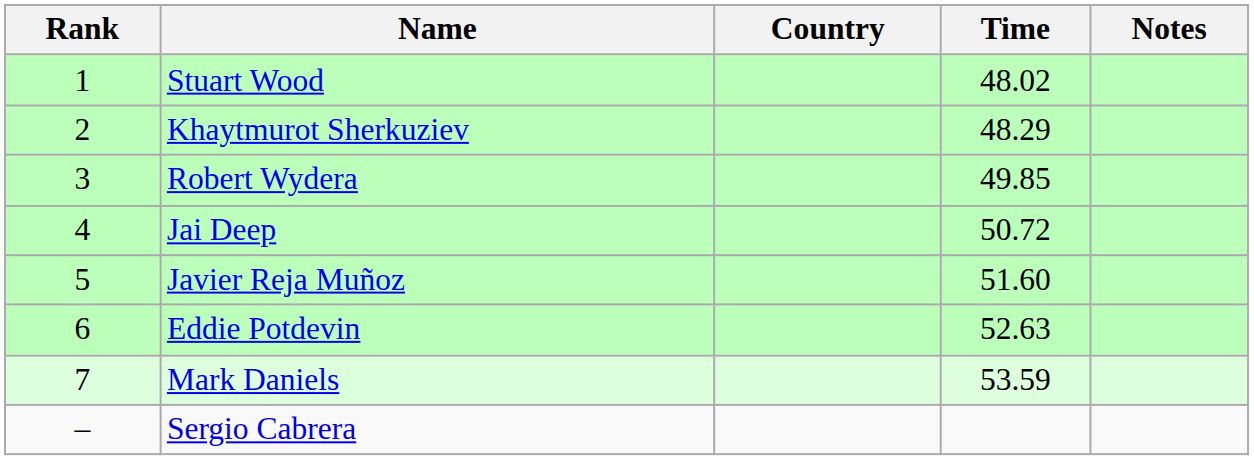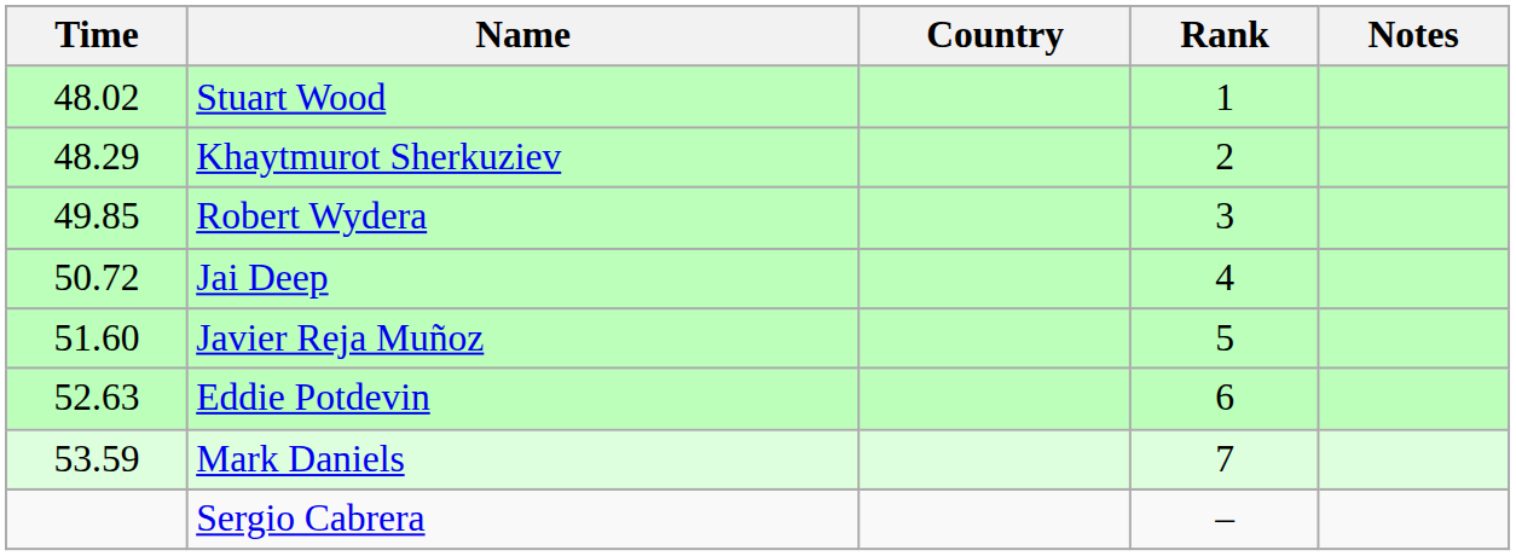 <table class="wikitable" style="text-align:center;width: 50%">
 <tr>
-<th>Rank</th>
+<th>Time</th>
 <th>Name</th>
 <th>Country</th>
-<th>Time</th>
+<th>Rank</th>
 <th>Notes</th>
 </tr>
 <tr bgcolor=bbffbb>
-<td>1</td>
+<td>48.02</td>
 <td align="left"><a href='#'>Stuart Wood</a></td>
 <td align="left"></td>
-<td>48.02</td>
+<td>1</td>
 <td></td>
 </tr>
 <tr bgcolor=bbffbb>
-<td>2</td>
+<td>48.29</td>
 <td align="left"><a href='#'>Khaytmurot Sherkuziev</a></td>
 <td align="left"></td>
-<td>48.29</td>
+<td>2</td>
 <td></td>
 </tr>
 <tr bgcolor=bbffbb>
-<td>3</td>
+<td>49.85</td>
 <td align="left"><a href='#'>Robert Wydera</a></td>
 <td align="left"></td>
-<td>49.85</td>
+<td>3</td>
 <td></td>
 </tr>
 <tr bgcolor=bbffbb>
-<td>4</td>
+<td>50.72</td>
 <td align="left"><a href='#'>Jai Deep</a></td>
 <td align="left"></td>
-<td>50.72</td>
+<td>4</td>
 <td></td>
 </tr>
 <tr bgcolor=bbffbb>
-<td>5</td>
+<td>51.60</td>
 <td align="left"><a href='#'>Javier Reja Muñoz</a></td>
 <td align="left"></td>
-<td>51.60</td>
+<td>5</td>
 <td></td>
 </tr>
 <tr bgcolor=bbffbb>
-<td>6</td>
+<td>52.63</td>
 <td align="left"><a href='#'>Eddie Potdevin</a></td>
 <td align="left"></td>
-<td>52.63</td>
+<td>6</td>
 <td></td>
 </tr>
 <tr bgcolor=ddffdd>
-<td>7</td>
+<td>53.59</td>
 <td align="left"><a href='#'>Mark Daniels</a></td>
 <td align="left"></td>
-<td>53.59</td>
+<td>7</td>
 <td></td>
 </tr>
 <tr>
-<td>–</td>
+<td></td>
 <td align="left"><a href='#'>Sergio Cabrera</a></td>
 <td align="left"></td>
-<td></td>
+<td>–</td>
 <td></td>
 </tr>
 </table>
